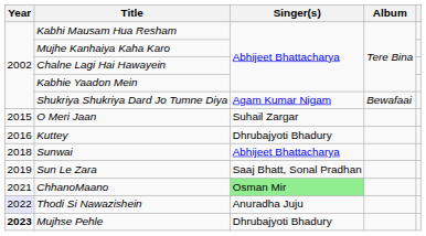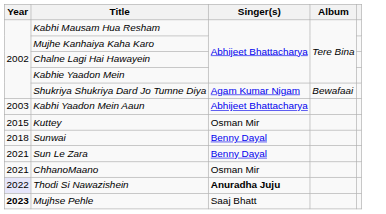 <table class="wikitable plainrowheaders sortable" style="margin-right: 0;">
 <tr>
 <th scope="col">Year</th>
 <th scope="col">Title</th>
 <th scope="col">Singer(s)</th>
 <th scope="col">Album</th>
 <th scope="col" class="unsortable"></th>
 </tr>
 <tr>
 <td rowspan="5">2002</td>
 <td scope="row"><em>Kabhi Mausam Hua Resham</em></td>
 <td rowspan="4"><a href='#'>Abhijeet Bhattacharya</a></td>
 <td rowspan="4"><em>Tere Bina</em></td>
 <td style="text-align: center;"></td>
 </tr>
 <tr>
 <td scope="row"><em>Mujhe Kanhaiya Kaha Karo</em></td>
 <td style="text-align: center;"></td>
 </tr>
 <tr>
 <td scope="row"><em>Chalne Lagi Hai Hawayein</em></td>
 <td style="text-align: center;"></td>
 </tr>
 <tr>
 <td scope="row"><em>Kabhie Yaadon Mein</em></td>
 <td style="text-align: center;"></td>
 </tr>
 <tr>
 <td scope="row"><em>Shukriya Shukriya Dard Jo Tumne Diya</em></td>
 <td><a href='#'>Agam Kumar Nigam</a></td>
 <td><em>Bewafaai</em></td>
 <td style="text-align: center;"></td>
 </tr>
 <tr>
-<td>2015</td>
-<td scope="row"><em>O Meri Jaan</em></td>
-<td>Suhail Zargar</td>
+<td>2003</td>
+<td><em>Kabhi Yaadon Mein Aaun</em></td>
+<td><a href='#'>Abhijeet Bhattacharya</a></td>
 <td></td>
 <td style="text-align: center;"></td>
 </tr>
 <tr>
-<td>2016</td>
+<td>2015</td>
 <td scope="row"><em>Kuttey</em></td>
-<td>Dhrubajyoti Bhadury</td>
+<td>Osman Mir</td>
 <td></td>
 <td style="text-align: center;"></td>
 </tr>
 <tr>
 <td>2018</td>
 <td scope="row"><em>Sunwai</em></td>
-<td><a href='#'>Abhijeet Bhattacharya</a></td>
+<td><a href='#'>Benny Dayal</a></td>
 <td></td>
 <td style="text-align: center;"></td>
 </tr>
 <tr>
-<td>2019</td>
+<td>2021</td>
 <td><em>Sun Le Zara</em></td>
-<td>Saaj Bhatt, Sonal Pradhan</td>
+<td><a href='#'>Benny Dayal</a></td>
 <td></td>
 <td style="text-align: center;"></td>
 </tr>
 <tr>
 <td>2021</td>
 <td><em>ChhanoMaano</em></td>
-<td style="background: lightgreen;">Osman Mir</td>
+<td>Osman Mir</td>
 <td></td>
 <td></td>
 </tr>
 <tr>
 <td style="background: lavender;">2022</td>
 <td><em>Thodi Si Nawazishein</em></td>
-<td>Anuradha Juju</td>
+<td><strong>Anuradha Juju</strong></td>
 <td></td>
 <td style="text-align: center;"></td>
 </tr>
 <tr>
 <td><strong>2023</strong></td>
 <td><em>Mujhse Pehle</em></td>
-<td>Dhrubajyoti Bhadury</td>
+<td>Saaj Bhatt</td>
 <td></td>
 <td></td>
 </tr>
 </table>
